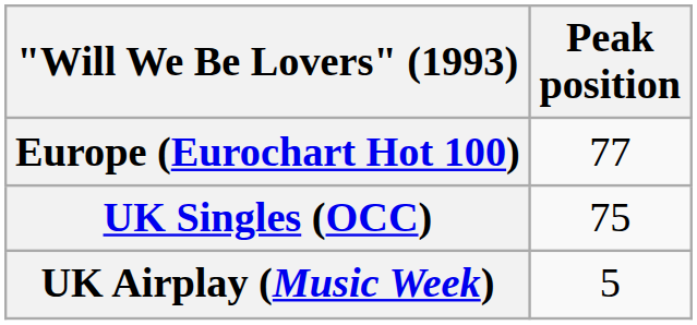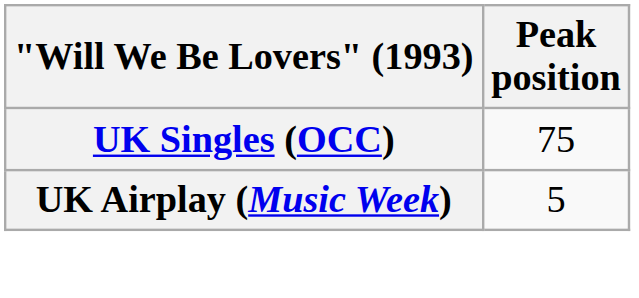 <table class="wikitable sortable plainrowheaders" style="text-align:center">
 <tr>
 <th>"Will We Be Lovers" (1993)</th>
 <th>Peak<br>position</th>
-</tr>
-<tr>
-<th scope="row">Europe (<a href='#'>Eurochart Hot 100</a>)</th>
-<td>77</td>
 </tr>
 <tr>
 <th scope="row"><a href='#'>UK Singles</a> (<a href='#'>OCC</a>)</th>
 <td>75</td>
 </tr>
 <tr>
 <th scope="row">UK Airplay (<em><a href='#'>Music Week</a></em>)</th>
 <td>5</td>
 </tr>
 </table>
